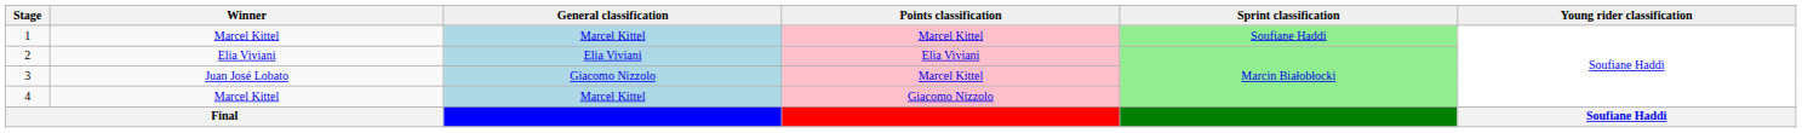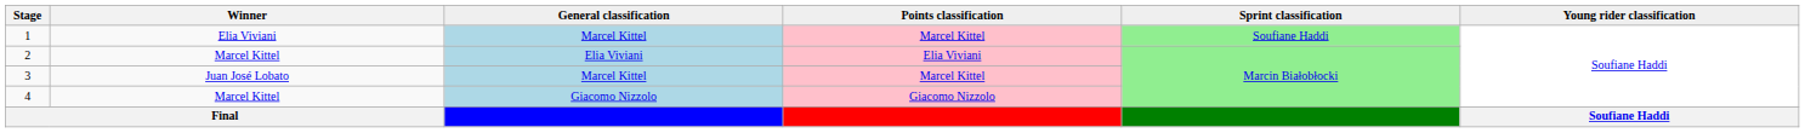 <table class="wikitable" style="text-align: center; font-size:smaller;">
 <tr style="background:#efefef;">
 <th style="width:1%;">Stage</th>
 <th style="width:14%;">Winner</th>
 <th style="background:#efefef; width:12%;">General classification<br></th>
 <th style="background:#efefef; width:12%;">Points classification<br></th>
 <th style="background:#efefef; width:12%;">Sprint classification<br></th>
 <th style="background:#efefef; width:12%;">Young rider classification<br></th>
 </tr>
 <tr>
 <td>1</td>
-<td><a href='#'>Marcel Kittel</a></td>
+<td><a href='#'>Elia Viviani</a></td>
 <td style="background:lightblue" rowspan=><a href='#'>Marcel Kittel</a></td>
 <td style="background:pink" rowspan=><a href='#'>Marcel Kittel</a></td>
 <td style="background:lightgreen"><a href='#'>Soufiane Haddi</a></td>
 <td style="background:white" rowspan=4><a href='#'>Soufiane Haddi</a></td>
 </tr>
 <tr>
 <td>2</td>
-<td><a href='#'>Elia Viviani</a></td>
+<td><a href='#'>Marcel Kittel</a></td>
 <td style="background:lightblue" rowspan=><a href='#'>Elia Viviani</a></td>
 <td style="background:pink" rowspan=><a href='#'>Elia Viviani</a></td>
 <td style="background:lightgreen" rowspan=3><a href='#'>Marcin Białobłocki</a></td>
 </tr>
 <tr>
 <td>3</td>
 <td><a href='#'>Juan José Lobato</a></td>
-<td style="background:lightblue" rowspan=><a href='#'>Giacomo Nizzolo</a></td>
+<td style="background:lightblue" rowspan=><a href='#'>Marcel Kittel</a></td>
 <td style="background:pink" rowspan=><a href='#'>Marcel Kittel</a></td>
 </tr>
 <tr>
 <td>4</td>
 <td><a href='#'>Marcel Kittel</a></td>
-<td style="background:lightblue" rowspan=><a href='#'>Marcel Kittel</a></td>
+<td style="background:lightblue" rowspan=><a href='#'>Giacomo Nizzolo</a></td>
 <td style="background:pink" rowspan=><a href='#'>Giacomo Nizzolo</a></td>
 </tr>
 <tr>
 <th colspan=2><strong>Final</strong></th>
 <th style="background:blue"></th>
 <th style="background:red"></th>
 <th style="background:green"></th>
 <th style="background:offwhite;"><a href='#'>Soufiane Haddi</a></th>
 </tr>
 </table>
